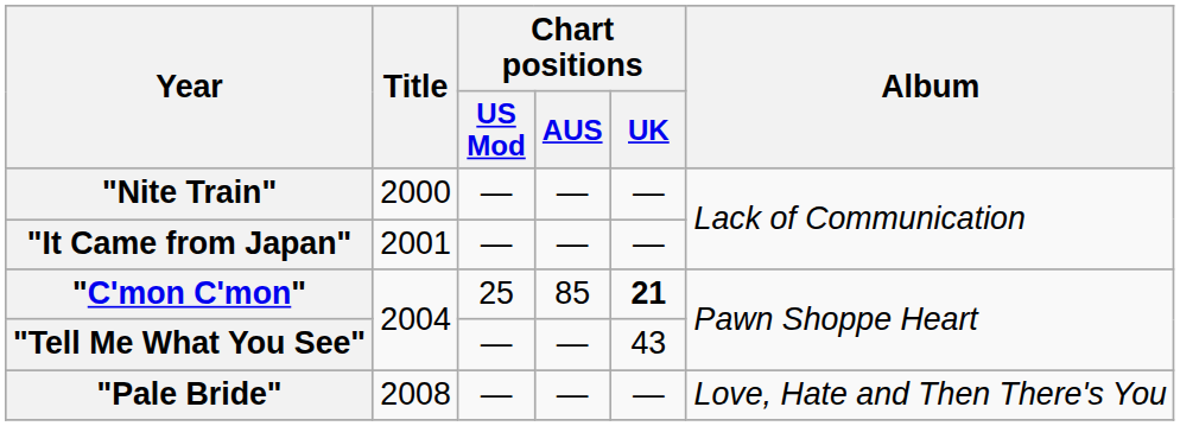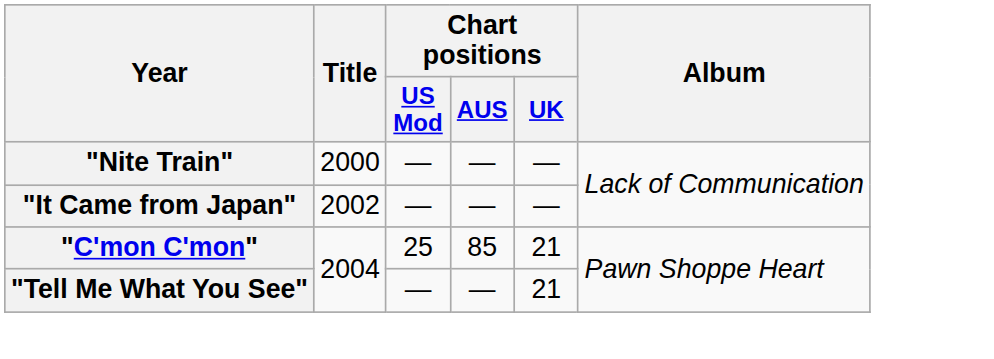 <table class="wikitable plainrowheaders" style="text-align:center">
 <tr>
 <th scope="col" rowspan="2">Year</th>
 <th scope="col" rowspan="2">Title</th>
 <th colspan="3">Chart positions</th>
 <th scope="col" rowspan="2">Album</th>
 </tr>
 <tr>
 <th scope="col" style="width:2.2em;font-size:90%;"><a href='#'>US Mod</a></th>
 <th scope="col" style="width:2.2em;font-size:90%;"><a href='#'>AUS</a><br></th>
 <th scope="col" style="width:2.2em;font-size:90%;"><a href='#'>UK</a><br></th>
 </tr>
 <tr>
 <th scope="row">"Nite Train"</th>
 <td>2000</td>
 <td>—</td>
 <td>—</td>
 <td>—</td>
 <td rowspan="2" style="text-align:left;"><em>Lack of Communication</em></td>
 </tr>
 <tr>
 <th scope="row">"It Came from Japan"</th>
-<td>2001</td>
+<td>2002</td>
 <td>—</td>
 <td>—</td>
 <td>—</td>
 </tr>
 <tr>
 <th scope="row">"<a href='#'>C'mon C'mon</a>"</th>
 <td rowspan="2">2004</td>
 <td>25</td>
 <td>85</td>
-<td><strong>21</strong></td>
+<td>21</td>
 <td rowspan="2" style="text-align:left;"><em>Pawn Shoppe Heart</em></td>
 </tr>
 <tr>
 <th scope="row">"Tell Me What You See"</th>
 <td>—</td>
 <td>—</td>
-<td>43</td>
-</tr>
-<tr>
-<th scope="row">"Pale Bride"</th>
-<td>2008</td>
-<td>—</td>
-<td>—</td>
-<td>—</td>
-<td style="text-align:left;"><em>Love, Hate and Then There's You</em></td>
+<td>21</td>
 </tr>
 </table>
